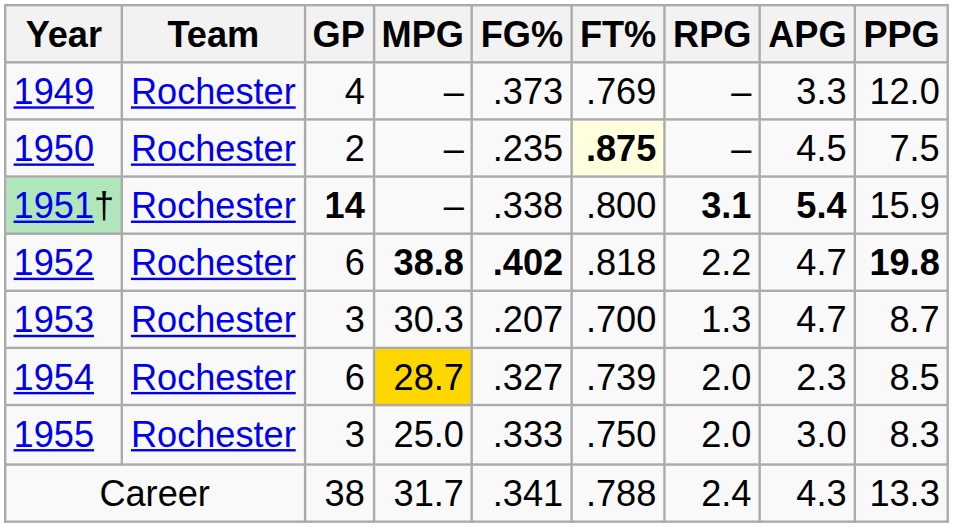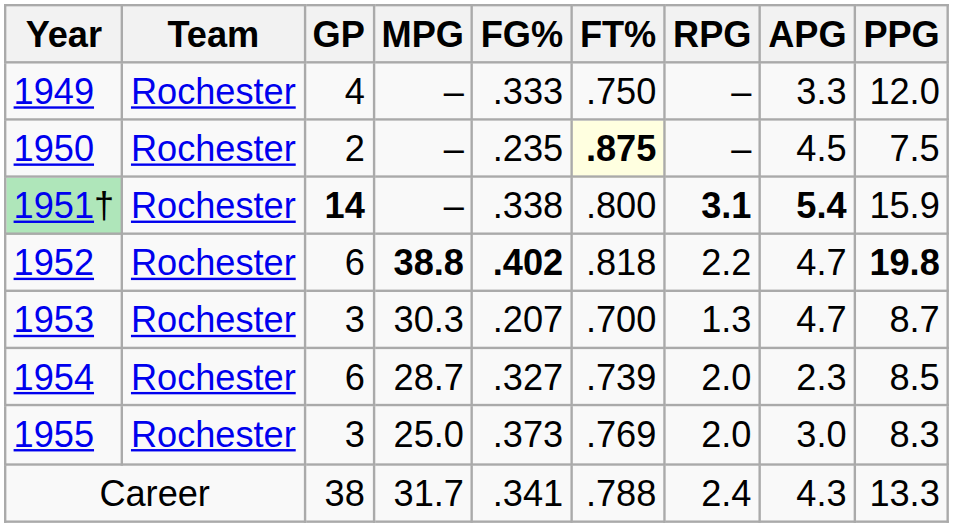 <table class="wikitable sortable" style="font-size:95%; text-align:right;">
 <tr>
 <th>Year</th>
 <th>Team</th>
 <th>GP</th>
 <th>MPG</th>
 <th>FG%</th>
 <th>FT%</th>
 <th>RPG</th>
 <th>APG</th>
 <th>PPG</th>
 </tr>
 <tr>
 <td style="text-align:left;"><a href='#'>1949</a></td>
 <td style="text-align:left;"><a href='#'>Rochester</a></td>
 <td>4</td>
 <td>–</td>
-<td>.373</td>
-<td>.769</td>
+<td>.333</td>
+<td>.750</td>
 <td>–</td>
 <td>3.3</td>
 <td>12.0</td>
 </tr>
 <tr>
 <td style="text-align:left;"><a href='#'>1950</a></td>
 <td style="text-align:left;"><a href='#'>Rochester</a></td>
 <td>2</td>
 <td>–</td>
 <td>.235</td>
 <td style="background: lightyellow;"><strong>.875</strong></td>
 <td>–</td>
 <td>4.5</td>
 <td>7.5</td>
 </tr>
 <tr>
 <td style="text-align:left;background:#afe6ba;"><a href='#'>1951</a>†</td>
 <td style="text-align:left;"><a href='#'>Rochester</a></td>
 <td><strong>14</strong></td>
 <td>–</td>
 <td>.338</td>
 <td>.800</td>
 <td><strong>3.1</strong></td>
 <td><strong>5.4</strong></td>
 <td>15.9</td>
 </tr>
 <tr>
 <td style="text-align:left;"><a href='#'>1952</a></td>
 <td style="text-align:left;"><a href='#'>Rochester</a></td>
 <td>6</td>
 <td><strong>38.8</strong></td>
 <td><strong>.402</strong></td>
 <td>.818</td>
 <td>2.2</td>
 <td>4.7</td>
 <td><strong>19.8</strong></td>
 </tr>
 <tr>
 <td style="text-align:left;"><a href='#'>1953</a></td>
 <td style="text-align:left;"><a href='#'>Rochester</a></td>
 <td>3</td>
 <td>30.3</td>
 <td>.207</td>
 <td>.700</td>
 <td>1.3</td>
 <td>4.7</td>
 <td>8.7</td>
 </tr>
 <tr>
 <td style="text-align:left;"><a href='#'>1954</a></td>
 <td style="text-align:left;"><a href='#'>Rochester</a></td>
 <td>6</td>
-<td style="background: gold;">28.7</td>
+<td>28.7</td>
 <td>.327</td>
 <td>.739</td>
 <td>2.0</td>
 <td>2.3</td>
 <td>8.5</td>
 </tr>
 <tr>
 <td style="text-align:left;"><a href='#'>1955</a></td>
 <td style="text-align:left;"><a href='#'>Rochester</a></td>
 <td>3</td>
 <td>25.0</td>
-<td>.333</td>
-<td>.750</td>
+<td>.373</td>
+<td>.769</td>
 <td>2.0</td>
 <td>3.0</td>
 <td>8.3</td>
 </tr>
 <tr class="sortbottom">
 <td colspan="2" style="text-align:center;">Career</td>
 <td>38</td>
 <td>31.7</td>
 <td>.341</td>
 <td>.788</td>
 <td>2.4</td>
 <td>4.3</td>
 <td>13.3</td>
 </tr>
 </table>
